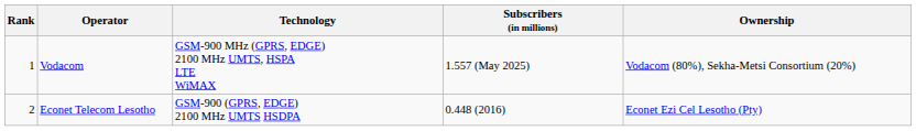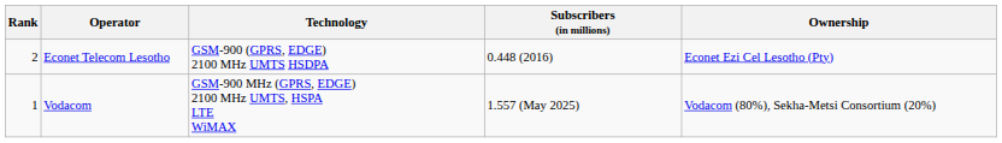 <table class="wikitable">
 <tr>
 <th style="width:3%;">Rank</th>
 <th style="width:15%;">Operator</th>
 <th style="width:30%;">Technology</th>
 <th style="width:20%;">Subscribers<br><small>(in millions)</small></th>
 <th style="width:32%;">Ownership</th>
 </tr>
 <tr>
+<td align=right>2</td>
+<td><a href='#'>Econet Telecom Lesotho</a></td>
+<td><a href='#'>GSM</a>-900 (<a href='#'>GPRS</a>, <a href='#'>EDGE</a>)<br>2100 MHz <a href='#'>UMTS</a> <a href='#'>HSDPA</a></td>
+<td>0.448 (2016)</td>
+<td><a href='#'>Econet Ezi Cel Lesotho (Pty)</a></td>
+</tr>
+<tr>
 <td align=right>1</td>
 <td><a href='#'>Vodacom</a></td>
 <td><a href='#'>GSM</a>-900 MHz (<a href='#'>GPRS</a>, <a href='#'>EDGE</a>)<br>2100 MHz <a href='#'>UMTS</a>, <a href='#'>HSPA</a><br><a href='#'>LTE</a><br> <a href='#'>WiMAX</a></td>
 <td>1.557 (May 2025)</td>
 <td><a href='#'>Vodacom</a> (80%), Sekha-Metsi Consortium (20%)</td>
 </tr>
-<tr>
-<td align=right>2</td>
-<td><a href='#'>Econet Telecom Lesotho</a></td>
-<td><a href='#'>GSM</a>-900 (<a href='#'>GPRS</a>, <a href='#'>EDGE</a>)<br>2100 MHz <a href='#'>UMTS</a> <a href='#'>HSDPA</a></td>
-<td>0.448 (2016)</td>
-<td><a href='#'>Econet Ezi Cel Lesotho (Pty)</a></td>
-</tr>
 </table>
